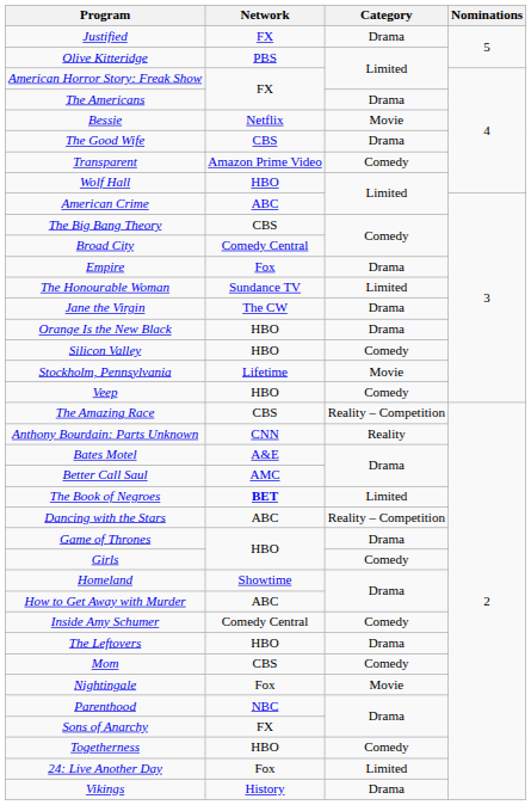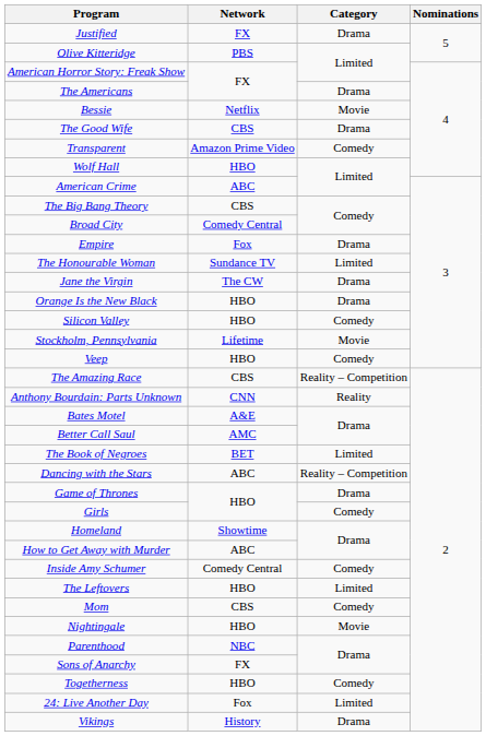 <table class="wikitable sortable" rowspan="2" style="text-align:center;" background: #f6e39c;>
 <tr>
 <th scope="col" style="text-align:center;">Program</th>
 <th scope="col" style="text-align:center;">Network</th>
 <th scope="col" style="text-align:center;">Category</th>
 <th scope="col" style="width:55px;">Nominations</th>
 </tr>
 <tr>
 <td><em><a href='#'>Justified</a></em></td>
 <td><a href='#'>FX</a></td>
 <td>Drama</td>
 <td rowspan="2" style="text-align:center">5</td>
 </tr>
 <tr>
 <td><em><a href='#'>Olive Kitteridge</a></em></td>
 <td><a href='#'>PBS</a></td>
 <td rowspan="2">Limited</td>
 </tr>
 <tr>
 <td><em><a href='#'>American Horror Story: Freak Show</a></em></td>
 <td rowspan="2">FX</td>
 <td rowspan="6" style="text-align:center">4</td>
 </tr>
 <tr>
 <td><em><a href='#'>The Americans</a></em></td>
 <td>Drama</td>
 </tr>
 <tr>
 <td><em><a href='#'>Bessie</a></em></td>
 <td><a href='#'>Netflix</a></td>
 <td>Movie</td>
 </tr>
 <tr>
 <td><em><a href='#'>The Good Wife</a></em></td>
 <td><a href='#'>CBS</a></td>
 <td>Drama</td>
 </tr>
 <tr>
 <td><em><a href='#'>Transparent</a></em></td>
 <td><a href='#'>Amazon Prime Video</a></td>
 <td>Comedy</td>
 </tr>
 <tr>
 <td><em><a href='#'>Wolf Hall</a></em></td>
 <td><a href='#'>HBO</a></td>
 <td rowspan="2">Limited</td>
 </tr>
 <tr>
 <td><em><a href='#'>American Crime</a></em></td>
 <td><a href='#'>ABC</a></td>
 <td rowspan="10" style="text-align:center">3</td>
 </tr>
 <tr>
 <td><em><a href='#'>The Big Bang Theory</a></em></td>
 <td>CBS</td>
 <td rowspan="2">Comedy</td>
 </tr>
 <tr>
 <td><em><a href='#'>Broad City</a></em></td>
 <td><a href='#'>Comedy Central</a></td>
 </tr>
 <tr>
 <td><em><a href='#'>Empire</a></em></td>
 <td><a href='#'>Fox</a></td>
 <td>Drama</td>
 </tr>
 <tr>
 <td><em><a href='#'>The Honourable Woman</a></em></td>
 <td><a href='#'>Sundance TV</a></td>
 <td>Limited</td>
 </tr>
 <tr>
 <td><em><a href='#'>Jane the Virgin</a></em></td>
 <td><a href='#'>The CW</a></td>
 <td>Drama</td>
 </tr>
 <tr>
 <td><em><a href='#'>Orange Is the New Black</a></em></td>
 <td>HBO</td>
 <td>Drama</td>
 </tr>
 <tr>
 <td><em><a href='#'>Silicon Valley</a></em></td>
 <td>HBO</td>
 <td>Comedy</td>
 </tr>
 <tr>
 <td><em><a href='#'>Stockholm, Pennsylvania</a></em></td>
 <td><a href='#'>Lifetime</a></td>
 <td>Movie</td>
 </tr>
 <tr>
 <td><em><a href='#'>Veep</a></em></td>
 <td>HBO</td>
 <td>Comedy</td>
 </tr>
 <tr>
 <td><em><a href='#'>The Amazing Race</a></em></td>
 <td>CBS</td>
 <td>Reality – Competition</td>
 <td rowspan="19" style="text-align:center">2</td>
 </tr>
 <tr>
 <td><em><a href='#'>Anthony Bourdain: Parts Unknown</a></em></td>
 <td><a href='#'>CNN</a></td>
 <td>Reality</td>
 </tr>
 <tr>
 <td><em><a href='#'>Bates Motel</a></em></td>
 <td><a href='#'>A&E</a></td>
 <td rowspan="2">Drama</td>
 </tr>
 <tr>
 <td><em><a href='#'>Better Call Saul</a></em></td>
 <td><a href='#'>AMC</a></td>
 </tr>
 <tr>
 <td><em><a href='#'>The Book of Negroes</a></em></td>
-<td><strong><a href='#'>BET</a></strong></td>
+<td><a href='#'>BET</a></td>
 <td>Limited</td>
 </tr>
 <tr>
 <td><em><a href='#'>Dancing with the Stars</a></em></td>
 <td>ABC</td>
 <td>Reality – Competition</td>
 </tr>
 <tr>
 <td><em><a href='#'>Game of Thrones</a></em></td>
 <td rowspan="2">HBO</td>
 <td>Drama</td>
 </tr>
 <tr>
 <td><em><a href='#'>Girls</a></em></td>
 <td>Comedy</td>
 </tr>
 <tr>
 <td><em><a href='#'>Homeland</a></em></td>
 <td><a href='#'>Showtime</a></td>
 <td rowspan="2">Drama</td>
 </tr>
 <tr>
 <td><em><a href='#'>How to Get Away with Murder</a></em></td>
 <td>ABC</td>
 </tr>
 <tr>
 <td><em><a href='#'>Inside Amy Schumer</a></em></td>
 <td>Comedy Central</td>
 <td>Comedy</td>
 </tr>
 <tr>
 <td><em><a href='#'>The Leftovers</a></em></td>
 <td>HBO</td>
-<td>Drama</td>
+<td>Limited</td>
 </tr>
 <tr>
 <td><em><a href='#'>Mom</a></em></td>
 <td>CBS</td>
 <td>Comedy</td>
 </tr>
 <tr>
 <td><em><a href='#'>Nightingale</a></em></td>
-<td>Fox</td>
+<td>HBO</td>
 <td>Movie</td>
 </tr>
 <tr>
 <td><em><a href='#'>Parenthood</a></em></td>
 <td><a href='#'>NBC</a></td>
 <td rowspan="2">Drama</td>
 </tr>
 <tr>
 <td><em><a href='#'>Sons of Anarchy</a></em></td>
 <td>FX</td>
 </tr>
 <tr>
 <td><em><a href='#'>Togetherness</a></em></td>
 <td>HBO</td>
 <td>Comedy</td>
 </tr>
 <tr>
 <td><em><a href='#'>24: Live Another Day</a></em></td>
 <td>Fox</td>
 <td>Limited</td>
 </tr>
 <tr>
 <td><em><a href='#'>Vikings</a></em></td>
 <td><a href='#'>History</a></td>
 <td>Drama</td>
 </tr>
 </table>
